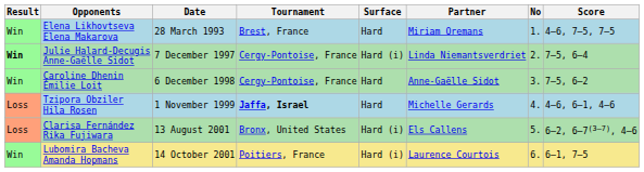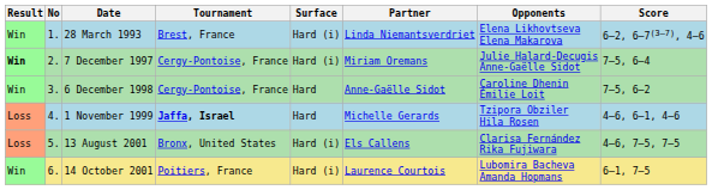 <table class="sortable wikitable">
 <tr>
 <th>Result</th>
-<th>Opponents</th>
+<th>No</th>
 <th>Date</th>
 <th>Tournament</th>
 <th>Surface</th>
 <th>Partner</th>
-<th>No</th>
+<th>Opponents</th>
 <th class="unsortable">Score</th>
 </tr>
 <tr bgcolor="lightblue">
 <td style="background:#98fb98;">Win</td>
-<td> <a href='#'>Elena Likhovtseva</a><br>  <a href='#'>Elena Makarova</a></td>
+<td>1.</td>
 <td>28 March 1993</td>
 <td><a href='#'>Brest</a>, France</td>
-<td>Hard</td>
-<td> <a href='#'>Miriam Oremans</a></td>
-<td>1.</td>
-<td>4–6, 7–5, 7–5</td>
+<td>Hard (i)</td>
+<td> <a href='#'>Linda Niemantsverdriet</a></td>
+<td> <a href='#'>Elena Likhovtseva</a><br>  <a href='#'>Elena Makarova</a></td>
+<td>6–2, 6–7<sup>(3–7)</sup>, 4–6</td>
 </tr>
 <tr style="background:#addfad;">
 <td style="background:#98fb98;"><strong>Win</strong></td>
-<td> <a href='#'>Julie Halard-Decugis</a><br>  <a href='#'>Anne-Gaëlle Sidot</a></td>
+<td>2.</td>
 <td>7 December 1997</td>
 <td><a href='#'>Cergy-Pontoise</a>, France</td>
 <td>Hard (i)</td>
-<td> <a href='#'>Linda Niemantsverdriet</a></td>
-<td>2.</td>
+<td> <a href='#'>Miriam Oremans</a></td>
+<td> <a href='#'>Julie Halard-Decugis</a><br>  <a href='#'>Anne-Gaëlle Sidot</a></td>
 <td>7–5, 6–4</td>
 </tr>
 <tr style="background:#addfad;">
 <td style="background:#98fb98;">Win</td>
-<td> <a href='#'>Caroline Dhenin</a><br>  <a href='#'>Émilie Loit</a></td>
+<td>3.</td>
 <td>6 December 1998</td>
 <td><a href='#'>Cergy-Pontoise</a>, France</td>
 <td>Hard</td>
 <td> <a href='#'>Anne-Gaëlle Sidot</a></td>
-<td>3.</td>
+<td> <a href='#'>Caroline Dhenin</a><br>  <a href='#'>Émilie Loit</a></td>
 <td>7–5, 6–2</td>
 </tr>
 <tr style="background:lightblue;">
 <td style="background:#ffa07a;">Loss</td>
-<td> <a href='#'>Tzipora Obziler</a> <br>  <a href='#'>Hila Rosen</a></td>
+<td>4.</td>
 <td>1 November 1999</td>
 <td><strong><a href='#'>Jaffa</a>, Israel</strong></td>
 <td>Hard</td>
 <td> <a href='#'>Michelle Gerards</a></td>
-<td>4.</td>
+<td> <a href='#'>Tzipora Obziler</a> <br>  <a href='#'>Hila Rosen</a></td>
 <td>4–6, 6–1, 4–6</td>
 </tr>
 <tr bgcolor="#ADDFAD">
 <td style="background:#ffa07a;">Loss</td>
-<td> <a href='#'>Clarisa Fernández</a> <br>  <a href='#'>Rika Fujiwara</a></td>
+<td>5.</td>
 <td>13 August 2001</td>
 <td><a href='#'>Bronx</a>, United States</td>
 <td>Hard (i)</td>
 <td> <a href='#'>Els Callens</a></td>
-<td>5.</td>
-<td>6–2, 6–7<sup>(3–7)</sup>, 4–6</td>
+<td> <a href='#'>Clarisa Fernández</a> <br>  <a href='#'>Rika Fujiwara</a></td>
+<td>4–6, 7–5, 7–5</td>
 </tr>
 <tr bgcolor="#f7e98e">
 <td style="background:#98fb98;">Win</td>
-<td> <a href='#'>Lubomira Bacheva</a> <br>  <a href='#'>Amanda Hopmans</a></td>
+<td>6.</td>
 <td>14 October 2001</td>
 <td><a href='#'>Poitiers</a>, France</td>
 <td>Hard (i)</td>
 <td> <a href='#'>Laurence Courtois</a></td>
-<td>6.</td>
+<td> <a href='#'>Lubomira Bacheva</a> <br>  <a href='#'>Amanda Hopmans</a></td>
 <td>6–1, 7–5</td>
 </tr>
 </table>
